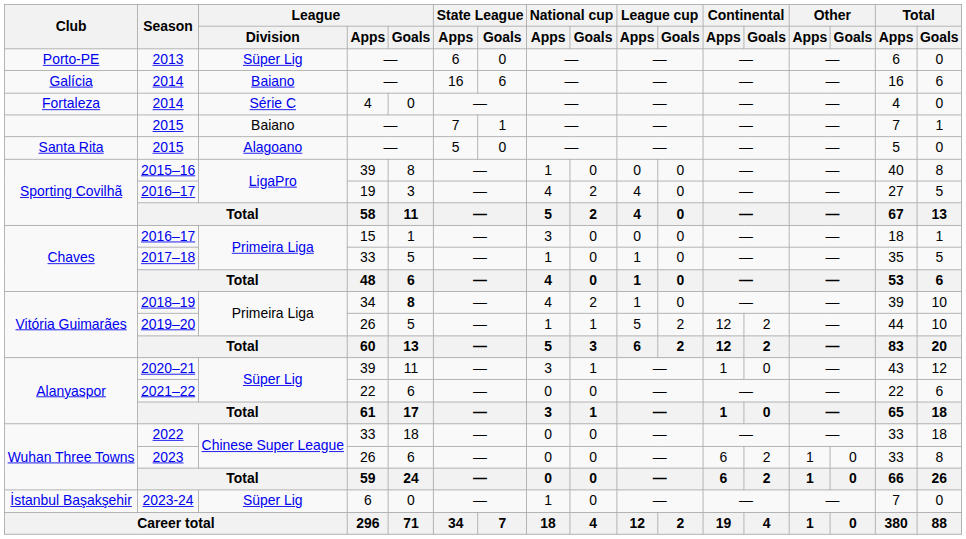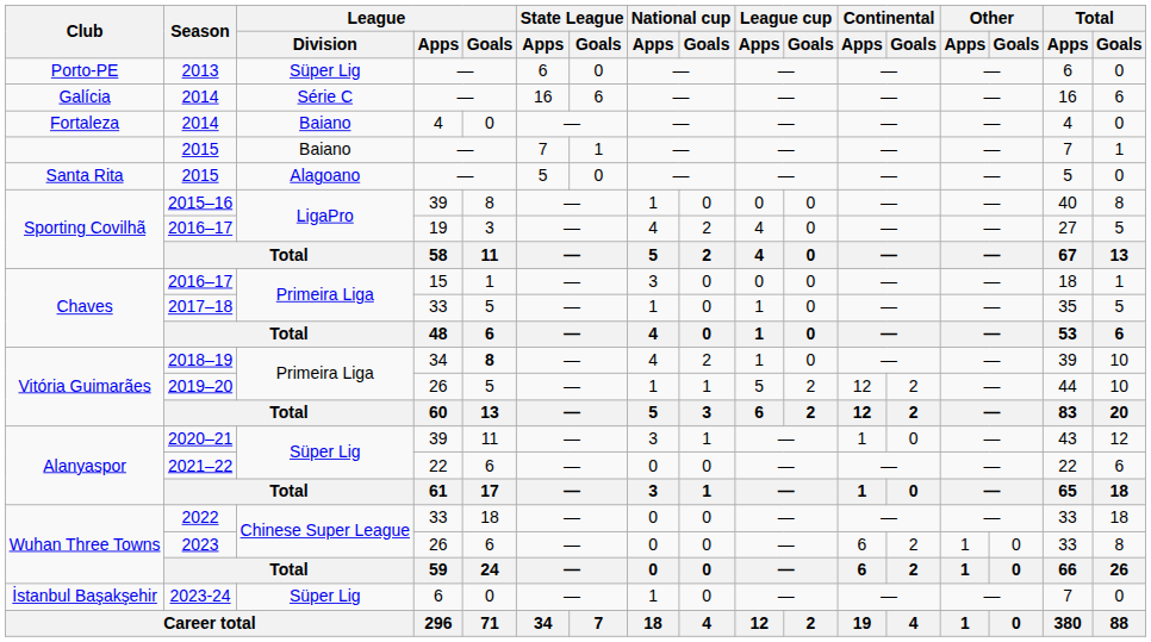 <table class="wikitable" style="text-align:center">
 <tr>
 <th rowspan="2">Club</th>
 <th rowspan="2">Season</th>
 <th colspan="3">League</th>
 <th colspan="2">State League</th>
 <th colspan="2">National cup</th>
 <th colspan="2">League cup</th>
 <th colspan="2">Continental</th>
 <th colspan="2">Other</th>
 <th colspan="2">Total</th>
 </tr>
 <tr>
 <th>Division</th>
 <th>Apps</th>
 <th>Goals</th>
 <th>Apps</th>
 <th>Goals</th>
 <th>Apps</th>
 <th>Goals</th>
 <th>Apps</th>
 <th>Goals</th>
 <th>Apps</th>
 <th>Goals</th>
 <th>Apps</th>
 <th>Goals</th>
 <th>Apps</th>
 <th>Goals</th>
 </tr>
 <tr>
 <td><a href='#'>Porto-PE</a></td>
 <td><a href='#'>2013</a></td>
 <td><a href='#'>Süper Lig</a></td>
 <td colspan="2">—</td>
 <td>6</td>
 <td>0</td>
 <td colspan="2">—</td>
 <td colspan="2">—</td>
 <td colspan="2">—</td>
 <td colspan="2">—</td>
 <td>6</td>
 <td>0</td>
 </tr>
 <tr>
 <td><a href='#'>Galícia</a></td>
 <td><a href='#'>2014</a></td>
-<td><a href='#'>Baiano</a></td>
+<td><a href='#'>Série C</a></td>
 <td colspan="2">—</td>
 <td>16</td>
 <td>6</td>
 <td colspan="2">—</td>
 <td colspan="2">—</td>
 <td colspan="2">—</td>
 <td colspan="2">—</td>
 <td>16</td>
 <td>6</td>
 </tr>
 <tr>
 <td><a href='#'>Fortaleza</a></td>
 <td><a href='#'>2014</a></td>
-<td><a href='#'>Série C</a></td>
+<td><a href='#'>Baiano</a></td>
 <td>4</td>
 <td>0</td>
 <td colspan="2">—</td>
 <td colspan="2">—</td>
 <td colspan="2">—</td>
 <td colspan="2">—</td>
 <td colspan="2">—</td>
 <td>4</td>
 <td>0</td>
 </tr>
 <tr>
 <td></td>
 <td><a href='#'>2015</a></td>
 <td>Baiano</td>
 <td colspan="2">—</td>
 <td>7</td>
 <td>1</td>
 <td colspan="2">—</td>
 <td colspan="2">—</td>
 <td colspan="2">—</td>
 <td colspan="2">—</td>
 <td>7</td>
 <td>1</td>
 </tr>
 <tr>
 <td><a href='#'>Santa Rita</a></td>
 <td><a href='#'>2015</a></td>
 <td><a href='#'>Alagoano</a></td>
 <td colspan="2">—</td>
 <td>5</td>
 <td>0</td>
 <td colspan="2">—</td>
 <td colspan="2">—</td>
 <td colspan="2">—</td>
 <td colspan="2">—</td>
 <td>5</td>
 <td>0</td>
 </tr>
 <tr>
 <td rowspan="3"><a href='#'>Sporting Covilhã</a></td>
 <td><a href='#'>2015–16</a></td>
 <td rowspan="2"><a href='#'>LigaPro</a></td>
 <td>39</td>
 <td>8</td>
 <td colspan="2">—</td>
 <td>1</td>
 <td>0</td>
 <td>0</td>
 <td>0</td>
 <td colspan="2">—</td>
 <td colspan="2">—</td>
 <td>40</td>
 <td>8</td>
 </tr>
 <tr>
 <td><a href='#'>2016–17</a></td>
 <td>19</td>
 <td>3</td>
 <td colspan="2">—</td>
 <td>4</td>
 <td>2</td>
 <td>4</td>
 <td>0</td>
 <td colspan="2">—</td>
 <td colspan="2">—</td>
 <td>27</td>
 <td>5</td>
 </tr>
 <tr>
 <th colspan="2">Total</th>
 <th>58</th>
 <th>11</th>
 <th colspan="2">—</th>
 <th>5</th>
 <th>2</th>
 <th>4</th>
 <th>0</th>
 <th colspan="2">—</th>
 <th colspan="2">—</th>
 <th>67</th>
 <th>13</th>
 </tr>
 <tr>
 <td rowspan="3"><a href='#'>Chaves</a></td>
 <td><a href='#'>2016–17</a></td>
 <td rowspan="2"><a href='#'>Primeira Liga</a></td>
 <td>15</td>
 <td>1</td>
 <td colspan="2">—</td>
 <td>3</td>
 <td>0</td>
 <td>0</td>
 <td>0</td>
 <td colspan="2">—</td>
 <td colspan="2">—</td>
 <td>18</td>
 <td>1</td>
 </tr>
 <tr>
 <td><a href='#'>2017–18</a></td>
 <td>33</td>
 <td>5</td>
 <td colspan="2">—</td>
 <td>1</td>
 <td>0</td>
 <td>1</td>
 <td>0</td>
 <td colspan="2">—</td>
 <td colspan="2">—</td>
 <td>35</td>
 <td>5</td>
 </tr>
 <tr>
 <th colspan="2">Total</th>
 <th>48</th>
 <th>6</th>
 <th colspan="2">—</th>
 <th>4</th>
 <th>0</th>
 <th>1</th>
 <th>0</th>
 <th colspan="2">—</th>
 <th colspan="2">—</th>
 <th>53</th>
 <th>6</th>
 </tr>
 <tr>
 <td rowspan="3"><a href='#'>Vitória Guimarães</a></td>
 <td><a href='#'>2018–19</a></td>
 <td rowspan="2">Primeira Liga</td>
 <td>34</td>
 <td><strong>8</strong></td>
 <td colspan="2">—</td>
 <td>4</td>
 <td>2</td>
 <td>1</td>
 <td>0</td>
 <td colspan="2">—</td>
 <td colspan="2">—</td>
 <td>39</td>
 <td>10</td>
 </tr>
 <tr>
 <td><a href='#'>2019–20</a></td>
 <td>26</td>
 <td>5</td>
 <td colspan="2">—</td>
 <td>1</td>
 <td>1</td>
 <td>5</td>
 <td>2</td>
 <td>12</td>
 <td>2</td>
 <td colspan="2">—</td>
 <td>44</td>
 <td>10</td>
 </tr>
 <tr>
 <th colspan="2">Total</th>
 <th>60</th>
 <th>13</th>
 <th colspan="2">—</th>
 <th>5</th>
 <th>3</th>
 <th>6</th>
 <th>2</th>
 <th>12</th>
 <th>2</th>
 <th colspan="2">—</th>
 <th>83</th>
 <th>20</th>
 </tr>
 <tr>
 <td rowspan="3"><a href='#'>Alanyaspor</a></td>
 <td><a href='#'>2020–21</a></td>
 <td rowspan="2"><a href='#'>Süper Lig</a></td>
 <td>39</td>
 <td>11</td>
 <td colspan="2">—</td>
 <td>3</td>
 <td>1</td>
 <td colspan="2">—</td>
 <td>1</td>
 <td>0</td>
 <td colspan="2">—</td>
 <td>43</td>
 <td>12</td>
 </tr>
 <tr>
 <td><a href='#'>2021–22</a></td>
 <td>22</td>
 <td>6</td>
 <td colspan="2">—</td>
 <td>0</td>
 <td>0</td>
 <td colspan="2">—</td>
 <td colspan="2">—</td>
 <td colspan="2">—</td>
 <td>22</td>
 <td>6</td>
 </tr>
 <tr>
 <th colspan="2">Total</th>
 <th>61</th>
 <th>17</th>
 <th colspan="2">—</th>
 <th>3</th>
 <th>1</th>
 <th colspan="2">—</th>
 <th>1</th>
 <th>0</th>
 <th colspan="2">—</th>
 <th>65</th>
 <th>18</th>
 </tr>
 <tr>
 <td rowspan="3"><a href='#'>Wuhan Three Towns</a></td>
 <td><a href='#'>2022</a></td>
 <td rowspan="2"><a href='#'>Chinese Super League</a></td>
 <td>33</td>
 <td>18</td>
 <td colspan="2">—</td>
 <td>0</td>
 <td>0</td>
 <td colspan="2">—</td>
 <td colspan="2">—</td>
 <td colspan="2">—</td>
 <td>33</td>
 <td>18</td>
 </tr>
 <tr>
 <td><a href='#'>2023</a></td>
 <td>26</td>
 <td>6</td>
 <td colspan="2">—</td>
 <td>0</td>
 <td>0</td>
 <td colspan="2">—</td>
 <td>6</td>
 <td>2</td>
 <td>1</td>
 <td>0</td>
 <td>33</td>
 <td>8</td>
 </tr>
 <tr>
 <th colspan="2">Total</th>
 <th>59</th>
 <th>24</th>
 <th colspan="2">—</th>
 <th>0</th>
 <th>0</th>
 <th colspan="2">—</th>
 <th>6</th>
 <th>2</th>
 <th>1</th>
 <th>0</th>
 <th>66</th>
 <th>26</th>
 </tr>
 <tr>
 <td><a href='#'>İstanbul Başakşehir</a></td>
 <td><a href='#'>2023-24</a></td>
 <td><a href='#'>Süper Lig</a></td>
 <td>6</td>
 <td>0</td>
 <td colspan="2">—</td>
 <td>1</td>
 <td>0</td>
 <td colspan="2">—</td>
 <td colspan="2">—</td>
 <td colspan="2">—</td>
 <td>7</td>
 <td>0</td>
 </tr>
 <tr>
 <th colspan="3">Career total</th>
 <th>296</th>
 <th>71</th>
 <th>34</th>
 <th>7</th>
 <th>18</th>
 <th>4</th>
 <th>12</th>
 <th>2</th>
 <th>19</th>
 <th>4</th>
 <th>1</th>
 <th>0</th>
 <th>380</th>
 <th>88</th>
 </tr>
 </table>
